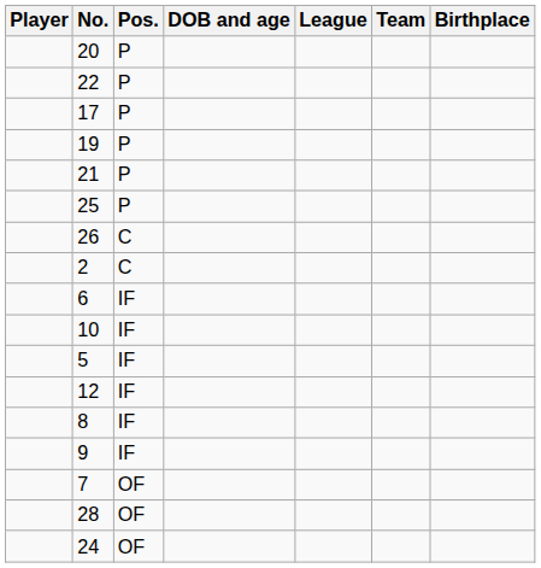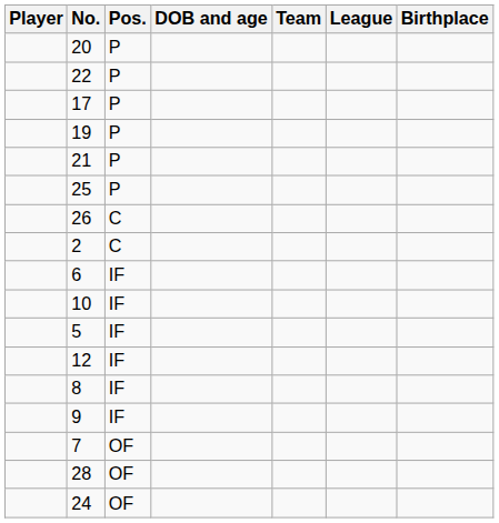 <table class="wikitable sortable">
 <tr>
 <th>Player</th>
 <th>No.</th>
 <th>Pos.</th>
 <th>DOB and age</th>
+<th>Team</th>
 <th>League</th>
-<th>Team</th>
 <th>Birthplace</th>
 </tr>
 <tr>
 <td></td>
 <td>20</td>
 <td>P</td>
 <td></td>
 <td></td>
 <td></td>
 <td></td>
 </tr>
 <tr>
 <td></td>
 <td>22</td>
 <td>P</td>
 <td></td>
 <td></td>
 <td></td>
 <td></td>
 </tr>
 <tr>
 <td></td>
 <td>17</td>
 <td>P</td>
 <td></td>
 <td></td>
 <td></td>
 <td></td>
 </tr>
 <tr>
 <td></td>
 <td>19</td>
 <td>P</td>
 <td></td>
 <td></td>
 <td></td>
 <td></td>
 </tr>
 <tr>
 <td></td>
 <td>21</td>
 <td>P</td>
 <td></td>
 <td></td>
 <td></td>
 <td></td>
 </tr>
 <tr>
 <td></td>
 <td>25</td>
 <td>P</td>
 <td></td>
 <td></td>
 <td></td>
 <td></td>
 </tr>
 <tr>
 <td></td>
 <td>26</td>
 <td>C</td>
 <td></td>
 <td></td>
 <td></td>
 <td></td>
 </tr>
 <tr>
 <td></td>
 <td>2</td>
 <td>C</td>
 <td></td>
 <td></td>
 <td></td>
 <td></td>
 </tr>
 <tr>
 <td></td>
 <td>6</td>
 <td>IF</td>
 <td></td>
 <td></td>
 <td></td>
 <td></td>
 </tr>
 <tr>
 <td></td>
 <td>10</td>
 <td>IF</td>
 <td></td>
 <td></td>
 <td></td>
 <td></td>
 </tr>
 <tr>
 <td></td>
 <td>5</td>
 <td>IF</td>
 <td></td>
 <td></td>
 <td></td>
 <td></td>
 </tr>
 <tr>
 <td></td>
 <td>12</td>
 <td>IF</td>
 <td></td>
 <td></td>
 <td></td>
 <td></td>
 </tr>
 <tr>
 <td></td>
 <td>8</td>
 <td>IF</td>
 <td></td>
 <td></td>
 <td></td>
 <td></td>
 </tr>
 <tr>
 <td></td>
 <td>9</td>
 <td>IF</td>
 <td></td>
 <td></td>
 <td></td>
 <td></td>
 </tr>
 <tr>
 <td></td>
 <td>7</td>
 <td>OF</td>
 <td></td>
 <td></td>
 <td></td>
 <td></td>
 </tr>
 <tr>
 <td></td>
 <td>28</td>
 <td>OF</td>
 <td></td>
 <td></td>
 <td></td>
 <td></td>
 </tr>
 <tr>
 <td></td>
 <td>24</td>
 <td>OF</td>
 <td></td>
 <td></td>
 <td></td>
 <td></td>
 </tr>
 </table>
